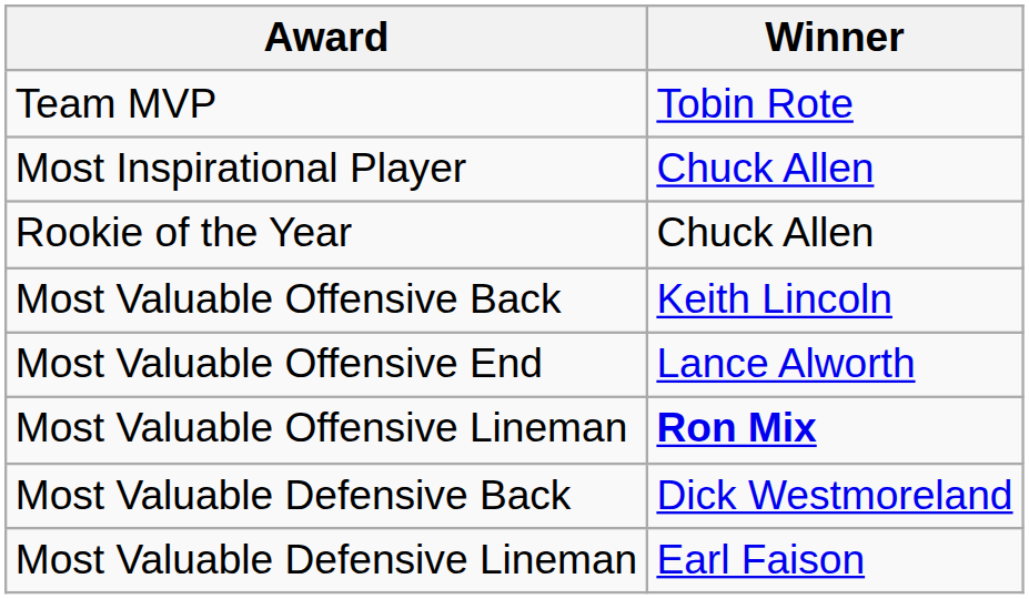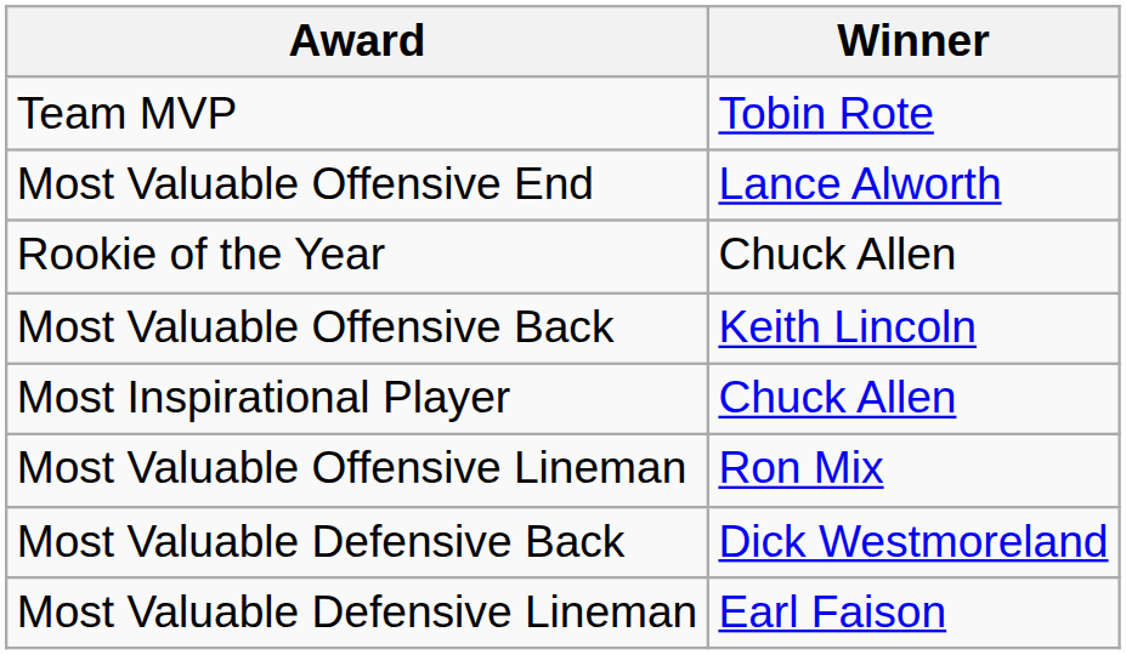 <table class="wikitable">
 <tr>
 <th scope="col">Award</th>
 <th scope="col">Winner</th>
 </tr>
 <tr>
 <td>Team MVP</td>
 <td><a href='#'>Tobin Rote</a></td>
 </tr>
 <tr>
-<td>Most Inspirational Player</td>
-<td><a href='#'>Chuck Allen</a></td>
+<td>Most Valuable Offensive End</td>
+<td><a href='#'>Lance Alworth</a></td>
 </tr>
 <tr>
 <td>Rookie of the Year</td>
 <td>Chuck Allen</td>
 </tr>
 <tr>
 <td>Most Valuable Offensive Back</td>
 <td><a href='#'>Keith Lincoln</a></td>
 </tr>
 <tr>
-<td>Most Valuable Offensive End</td>
-<td><a href='#'>Lance Alworth</a></td>
+<td>Most Inspirational Player</td>
+<td><a href='#'>Chuck Allen</a></td>
 </tr>
 <tr>
 <td>Most Valuable Offensive Lineman</td>
-<td><strong><a href='#'>Ron Mix</a></strong></td>
+<td><a href='#'>Ron Mix</a></td>
 </tr>
 <tr>
 <td>Most Valuable Defensive Back</td>
 <td><a href='#'>Dick Westmoreland</a></td>
 </tr>
 <tr>
 <td>Most Valuable Defensive Lineman</td>
 <td><a href='#'>Earl Faison</a></td>
 </tr>
 </table>
